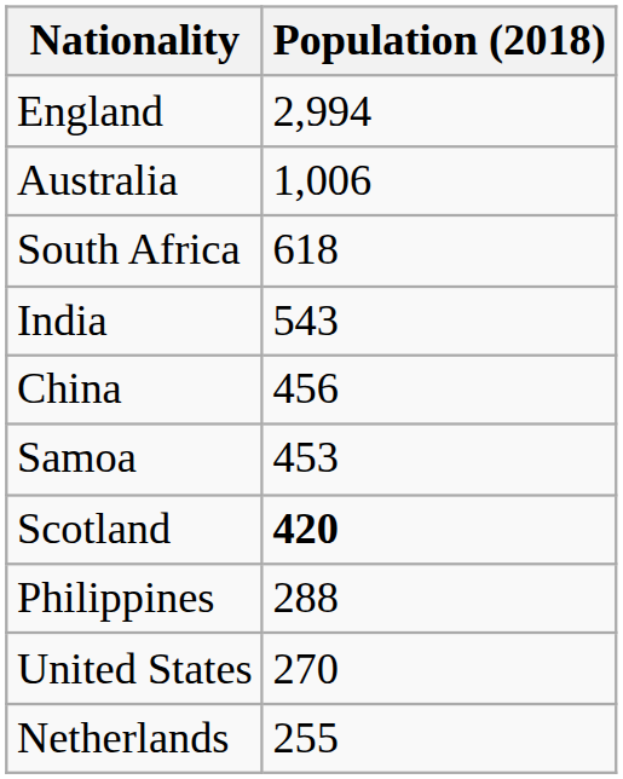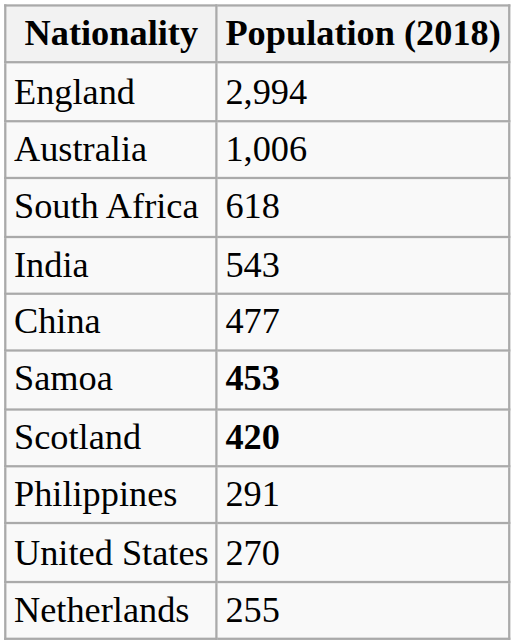 <table class="wikitable" style="float:right;">
 <tr>
 <th scope="col">Nationality</th>
 <th scope="col">Population (2018)</th>
 </tr>
 <tr>
 <td>England</td>
 <td>2,994</td>
 </tr>
 <tr>
 <td>Australia</td>
 <td>1,006</td>
 </tr>
 <tr>
 <td>South Africa</td>
 <td>618</td>
 </tr>
 <tr>
 <td>India</td>
 <td>543</td>
 </tr>
 <tr>
 <td>China</td>
-<td>456</td>
+<td>477</td>
 </tr>
 <tr>
 <td>Samoa</td>
-<td>453</td>
+<td><strong>453</strong></td>
 </tr>
 <tr>
 <td>Scotland</td>
 <td><strong>420</strong></td>
 </tr>
 <tr>
 <td>Philippines</td>
-<td>288</td>
+<td>291</td>
 </tr>
 <tr>
 <td>United States</td>
 <td>270</td>
 </tr>
 <tr>
 <td>Netherlands</td>
 <td>255</td>
 </tr>
 </table>
